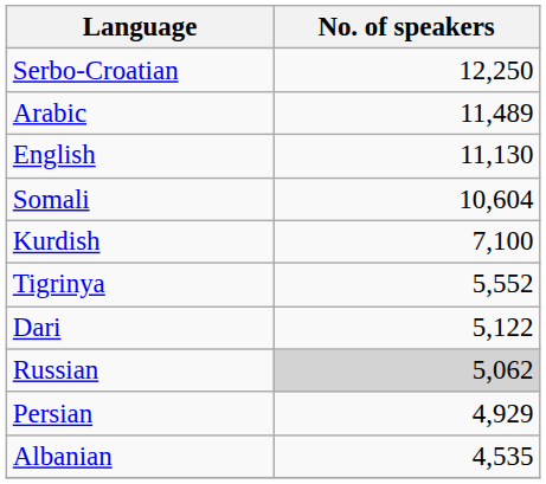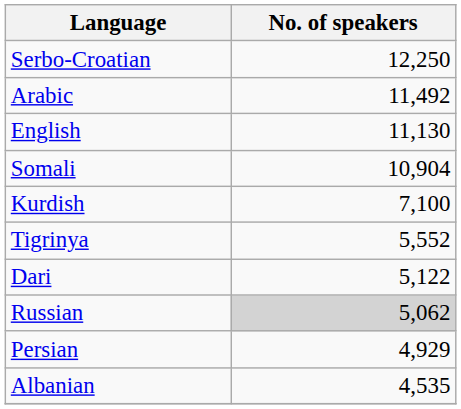 <table class="wikitable" style="margin: 1em auto 1em auto">
 <tr>
 <th scope="col" width="150">Language</th>
 <th scope="col" width="150">No. of speakers</th>
 </tr>
 <tr>
 <td><a href='#'>Serbo-Croatian</a></td>
 <td align="right">12,250</td>
 </tr>
 <tr>
 <td><a href='#'>Arabic</a></td>
-<td align="right">11,489</td>
+<td align="right">11,492</td>
 </tr>
 <tr>
 <td><a href='#'>English</a></td>
 <td align="right">11,130</td>
 </tr>
 <tr>
 <td><a href='#'>Somali</a></td>
-<td align="right">10,604</td>
+<td align="right">10,904</td>
 </tr>
 <tr>
 <td><a href='#'>Kurdish</a></td>
 <td align="right">7,100</td>
 </tr>
 <tr>
 <td><a href='#'>Tigrinya</a></td>
 <td align="right">5,552</td>
 </tr>
 <tr>
 <td><a href='#'>Dari</a></td>
 <td align="right">5,122</td>
 </tr>
 <tr>
 <td><a href='#'>Russian</a></td>
 <td align="right" style="background: lightgrey;">5,062</td>
 </tr>
 <tr>
 <td><a href='#'>Persian</a></td>
 <td align="right">4,929</td>
 </tr>
 <tr>
 <td><a href='#'>Albanian</a></td>
 <td align="right">4,535</td>
 </tr>
 <tr>
 </tr>
 </table>
